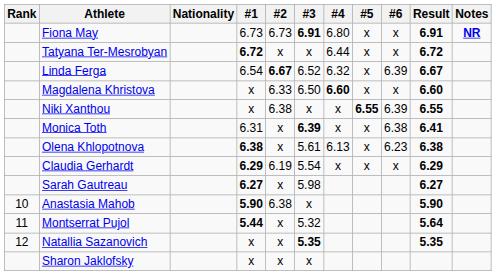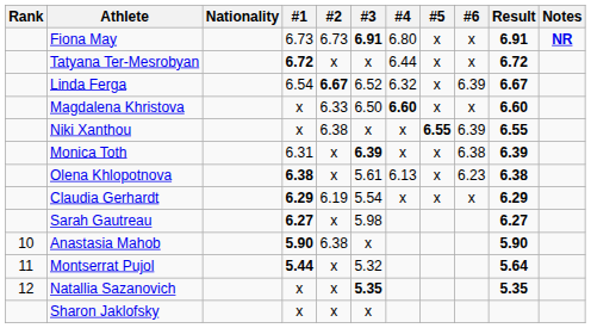 <table class="wikitable sortable" style="text-align:center">
 <tr>
 <th>Rank</th>
 <th>Athlete</th>
 <th>Nationality</th>
 <th>#1</th>
 <th>#2</th>
 <th>#3</th>
 <th>#4</th>
 <th>#5</th>
 <th>#6</th>
 <th>Result</th>
 <th>Notes</th>
 </tr>
 <tr>
 <td></td>
 <td align="left"><a href='#'>Fiona May</a></td>
 <td align=left></td>
 <td>6.73</td>
 <td>6.73</td>
 <td><strong>6.91</strong></td>
 <td>6.80</td>
 <td>x</td>
 <td>x</td>
 <td><strong>6.91</strong></td>
 <td><strong><a href='#'>NR</a></strong></td>
 </tr>
 <tr>
 <td></td>
 <td align="left"><a href='#'>Tatyana Ter-Mesrobyan</a></td>
 <td align=left></td>
 <td><strong>6.72</strong></td>
 <td>x</td>
 <td>x</td>
 <td>6.44</td>
 <td>x</td>
 <td>x</td>
 <td><strong>6.72</strong></td>
 <td></td>
 </tr>
 <tr>
 <td></td>
 <td align="left"><a href='#'>Linda Ferga</a></td>
 <td align=left></td>
 <td>6.54</td>
 <td><strong>6.67</strong></td>
 <td>6.52</td>
 <td>6.32</td>
 <td>x</td>
 <td>6.39</td>
 <td><strong>6.67</strong></td>
 <td></td>
 </tr>
 <tr>
 <td></td>
 <td align="left"><a href='#'>Magdalena Khristova</a></td>
 <td align=left></td>
 <td>x</td>
 <td>6.33</td>
 <td>6.50</td>
 <td><strong>6.60</strong></td>
 <td>x</td>
 <td>x</td>
 <td><strong>6.60</strong></td>
 <td></td>
 </tr>
 <tr>
 <td></td>
 <td align="left"><a href='#'>Niki Xanthou</a></td>
 <td align=left></td>
 <td>x</td>
 <td>6.38</td>
 <td>x</td>
 <td>x</td>
 <td><strong>6.55</strong></td>
 <td>6.39</td>
 <td><strong>6.55</strong></td>
 <td></td>
 </tr>
 <tr>
 <td></td>
 <td align="left"><a href='#'>Monica Toth</a></td>
 <td align=left></td>
 <td>6.31</td>
 <td>x</td>
 <td><strong>6.39</strong></td>
 <td>x</td>
 <td>x</td>
 <td>6.38</td>
-<td><strong>6.41</strong></td>
+<td><strong>6.39</strong></td>
 <td></td>
 </tr>
 <tr>
 <td></td>
 <td align="left"><a href='#'>Olena Khlopotnova</a></td>
 <td align=left></td>
 <td><strong>6.38</strong></td>
 <td>x</td>
 <td>5.61</td>
 <td>6.13</td>
 <td>x</td>
 <td>6.23</td>
 <td><strong>6.38</strong></td>
 <td></td>
 </tr>
 <tr>
 <td></td>
 <td align="left"><a href='#'>Claudia Gerhardt</a></td>
 <td align=left></td>
 <td><strong>6.29</strong></td>
 <td>6.19</td>
 <td>5.54</td>
 <td>x</td>
 <td>x</td>
 <td>x</td>
 <td><strong>6.29</strong></td>
 <td></td>
 </tr>
 <tr>
 <td></td>
 <td align="left"><a href='#'>Sarah Gautreau</a></td>
 <td align=left></td>
 <td><strong>6.27</strong></td>
 <td>x</td>
 <td>5.98</td>
 <td></td>
 <td></td>
 <td></td>
 <td><strong>6.27</strong></td>
 <td></td>
 </tr>
 <tr>
 <td>10</td>
 <td align="left"><a href='#'>Anastasia Mahob</a></td>
 <td align=left></td>
 <td><strong>5.90</strong></td>
 <td>6.38</td>
 <td>x</td>
 <td></td>
 <td></td>
 <td></td>
 <td><strong>5.90</strong></td>
 <td></td>
 </tr>
 <tr>
 <td>11</td>
 <td align="left"><a href='#'>Montserrat Pujol</a></td>
 <td align=left></td>
 <td><strong>5.44</strong></td>
 <td>x</td>
 <td>5.32</td>
 <td></td>
 <td></td>
 <td></td>
 <td><strong>5.64</strong></td>
 <td></td>
 </tr>
 <tr>
 <td>12</td>
 <td align="left"><a href='#'>Natallia Sazanovich</a></td>
 <td align=left></td>
 <td>x</td>
 <td>x</td>
 <td><strong>5.35</strong></td>
 <td></td>
 <td></td>
 <td></td>
 <td><strong>5.35</strong></td>
 <td></td>
 </tr>
 <tr>
 <td></td>
 <td align="left"><a href='#'>Sharon Jaklofsky</a></td>
 <td align=left></td>
 <td>x</td>
 <td>x</td>
 <td>x</td>
 <td></td>
 <td></td>
 <td></td>
 <td><strong></strong></td>
 <td></td>
 </tr>
 </table>
